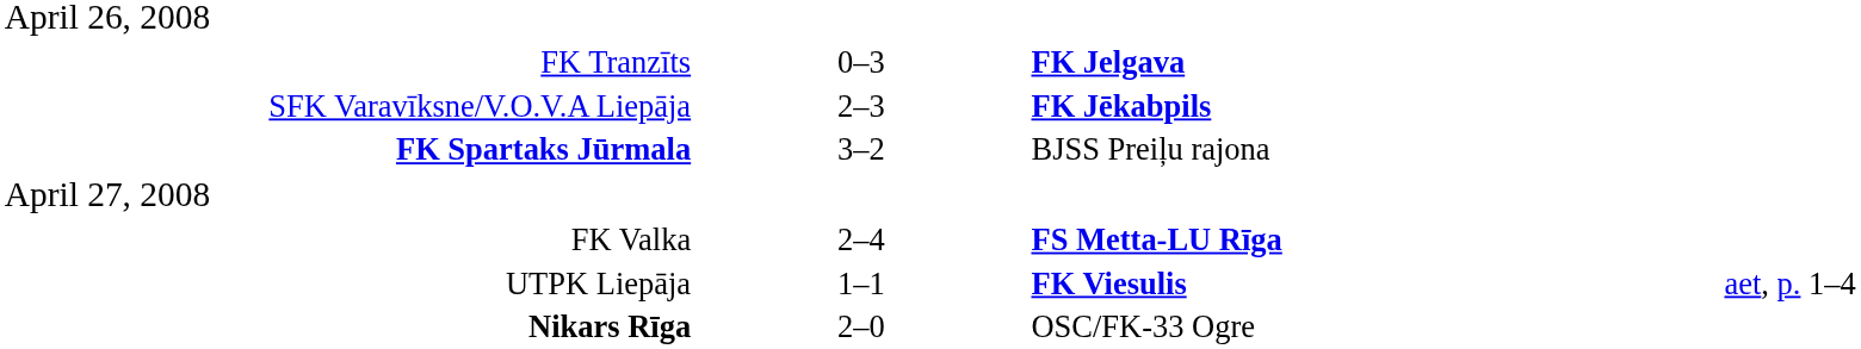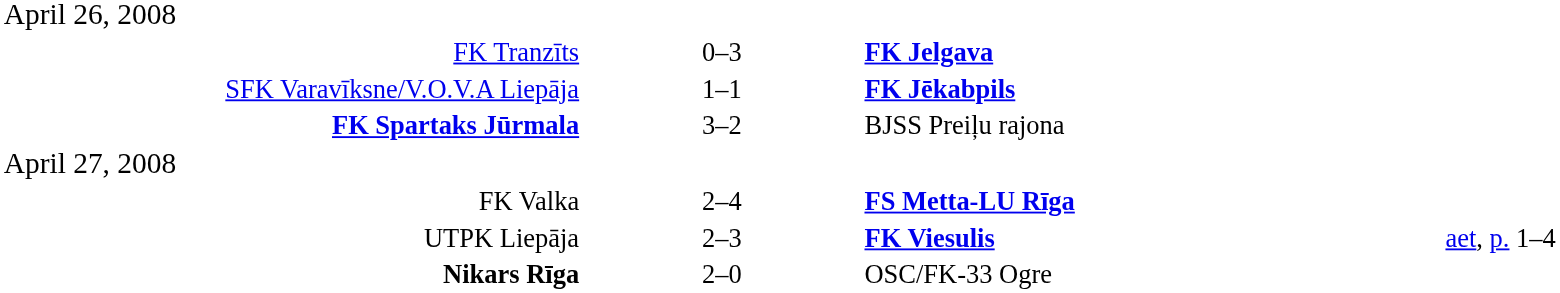 <table width=100% cellspacing=1>
 <tr>
 <th width=25%></th>
 <th width=12%></th>
 <th width=25%></th>
 <th></th>
 </tr>
 <tr>
 <td>April 26, 2008</td>
 </tr>
 <tr style=font-size:90%>
 <td align=right><a href='#'>FK Tranzīts</a></td>
 <td align=center>0–3</td>
 <td><strong><a href='#'>FK Jelgava</a></strong></td>
 <td></td>
 </tr>
 <tr style=font-size:90%>
 <td align=right><a href='#'>SFK Varavīksne/V.O.V.A Liepāja</a></td>
-<td align=center>2–3</td>
+<td align=center>1–1</td>
 <td><strong><a href='#'>FK Jēkabpils</a></strong></td>
 <td></td>
 </tr>
 <tr style=font-size:90%>
 <td align=right><strong><a href='#'>FK Spartaks Jūrmala</a></strong></td>
 <td align=center>3–2</td>
 <td>BJSS Preiļu rajona</td>
 <td></td>
 </tr>
 <tr>
 <td>April 27, 2008</td>
 </tr>
 <tr style=font-size:90%>
 <td align=right>FK Valka</td>
 <td align=center>2–4</td>
 <td><strong><a href='#'>FS Metta-LU Rīga</a></strong></td>
 <td></td>
 </tr>
 <tr style=font-size:90%>
 <td align=right>UTPK Liepāja</td>
-<td align=center>1–1</td>
+<td align=center>2–3</td>
 <td><strong><a href='#'>FK Viesulis</a></strong></td>
 <td><a href='#'>aet</a>, <a href='#'>p.</a> 1–4</td>
 </tr>
 <tr style=font-size:90%>
 <td align=right><strong>Nikars Rīga</strong></td>
 <td align=center>2–0</td>
 <td>OSC/FK-33 Ogre</td>
 <td></td>
 </tr>
 </table>
